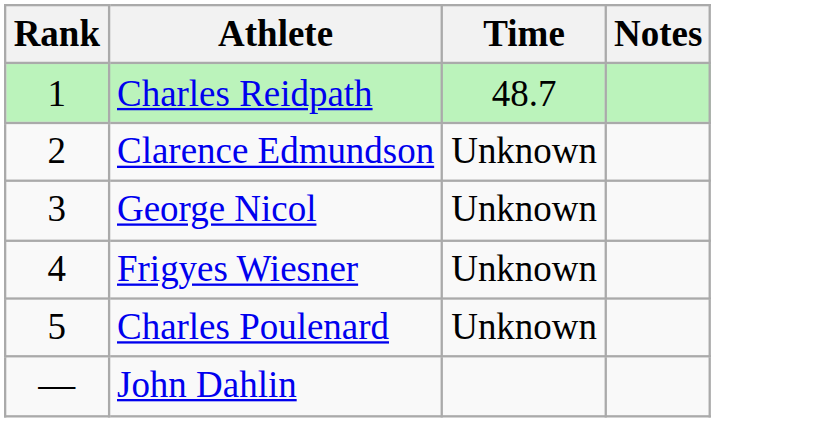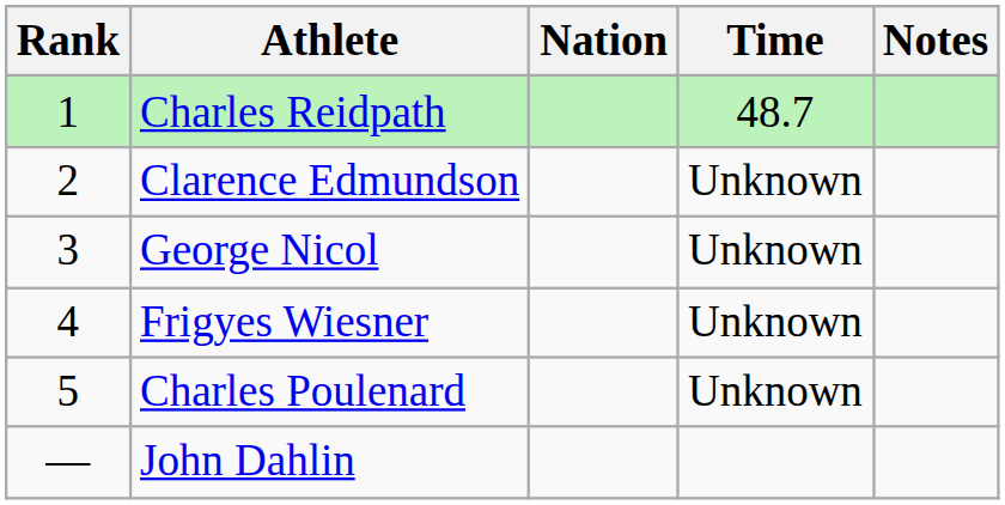 <table class="wikitable sortable" style="text-align:center">
 <tr>
 <th>Rank</th>
 <th>Athlete</th>
+<th>Nation</th>
 <th>Time</th>
 <th>Notes</th>
 </tr>
 <tr bgcolor=bbf3bb>
 <td>1</td>
 <td align=left><a href='#'>Charles Reidpath</a></td>
+<td align=left></td>
 <td>48.7</td>
 <td></td>
 </tr>
 <tr>
 <td>2</td>
 <td align=left><a href='#'>Clarence Edmundson</a></td>
+<td align=left></td>
 <td>Unknown</td>
 <td></td>
 </tr>
 <tr>
 <td>3</td>
 <td align=left><a href='#'>George Nicol</a></td>
+<td align=left></td>
 <td>Unknown</td>
 <td></td>
 </tr>
 <tr>
 <td>4</td>
 <td align=left><a href='#'>Frigyes Wiesner</a></td>
+<td align=left></td>
 <td>Unknown</td>
 <td></td>
 </tr>
 <tr>
 <td>5</td>
 <td align=left><a href='#'>Charles Poulenard</a></td>
+<td align=left></td>
 <td>Unknown</td>
 <td></td>
 </tr>
 <tr>
 <td data-sort-value=6>—</td>
 <td align=left><a href='#'>John Dahlin</a></td>
+<td align=left></td>
 <td></td>
 <td></td>
 </tr>
 </table>
